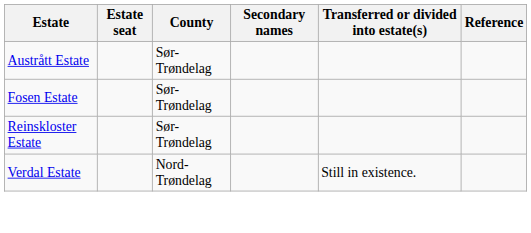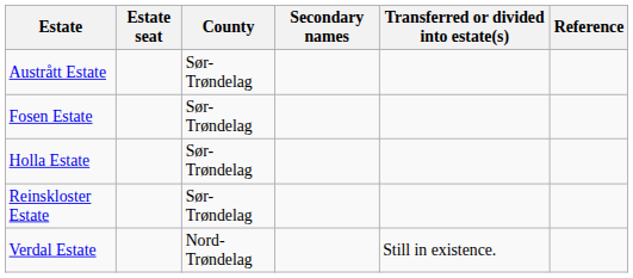 <table class="wikitable">
 <tr>
 <th>Estate</th>
 <th>Estate seat</th>
 <th>County</th>
 <th>Secondary names</th>
 <th>Transferred or divided into estate(s)</th>
 <th>Reference</th>
 </tr>
 <tr>
 <td><a href='#'>Austrått Estate</a></td>
 <td></td>
 <td>Sør-Trøndelag</td>
 <td></td>
 <td></td>
 <td></td>
 </tr>
 <tr>
 <td><a href='#'>Fosen Estate</a></td>
 <td></td>
 <td>Sør-Trøndelag</td>
 <td></td>
 <td></td>
 <td></td>
 </tr>
 <tr>
+<td><a href='#'>Holla Estate</a></td>
+<td></td>
+<td>Sør-Trøndelag</td>
+<td></td>
+<td></td>
+<td></td>
+</tr>
+<tr>
 <td><a href='#'>Reinskloster Estate</a></td>
 <td></td>
 <td>Sør-Trøndelag</td>
 <td></td>
 <td></td>
 <td></td>
 </tr>
 <tr>
 <td><a href='#'>Verdal Estate</a></td>
 <td></td>
 <td>Nord-Trøndelag</td>
 <td></td>
 <td>Still in existence.</td>
 <td></td>
 </tr>
 </table>
